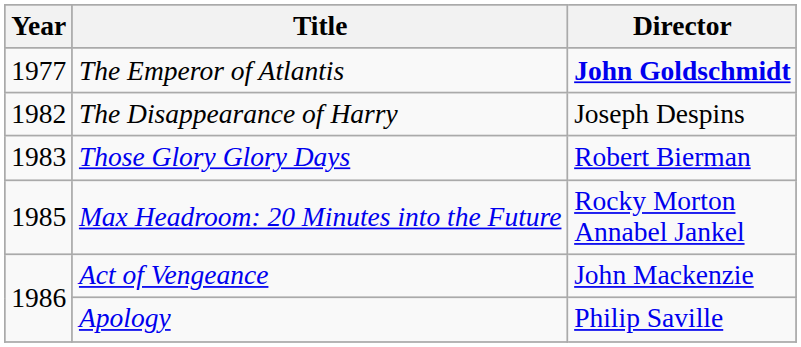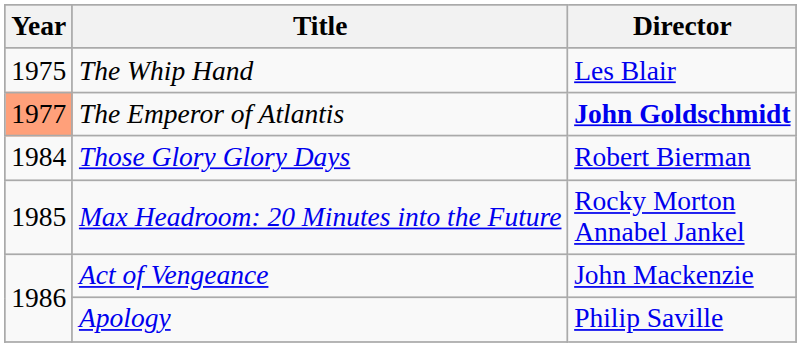 <table class="wikitable">
 <tr>
 <th>Year</th>
 <th>Title</th>
 <th>Director</th>
 </tr>
 <tr>
-<td>1977</td>
+<td>1975</td>
+<td><em>The Whip Hand</em></td>
+<td><a href='#'>Les Blair</a></td>
+</tr>
+<tr>
+<td style="background: lightsalmon;">1977</td>
 <td><em>The Emperor of Atlantis</em></td>
 <td><strong><a href='#'>John Goldschmidt</a></strong></td>
 </tr>
 <tr>
-<td>1982</td>
-<td><em>The Disappearance of Harry</em></td>
-<td>Joseph Despins</td>
-</tr>
-<tr>
-<td>1983</td>
+<td>1984</td>
 <td><em><a href='#'>Those Glory Glory Days</a></em></td>
 <td><a href='#'>Robert Bierman</a></td>
 </tr>
 <tr>
 <td>1985</td>
 <td><em><a href='#'>Max Headroom: 20 Minutes into the Future</a></em></td>
 <td><a href='#'>Rocky Morton</a><br><a href='#'>Annabel Jankel</a></td>
 </tr>
 <tr>
 <td rowspan=2>1986</td>
 <td><em><a href='#'>Act of Vengeance</a></em></td>
 <td><a href='#'>John Mackenzie</a></td>
 </tr>
 <tr>
 <td><em><a href='#'>Apology</a></em></td>
 <td><a href='#'>Philip Saville</a></td>
 </tr>
 </table>
